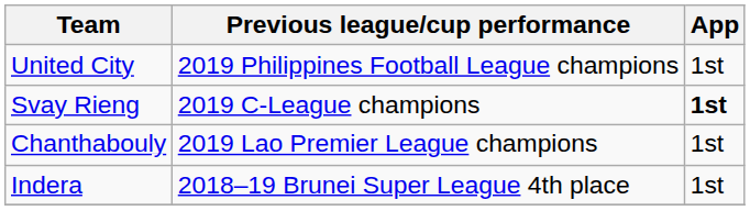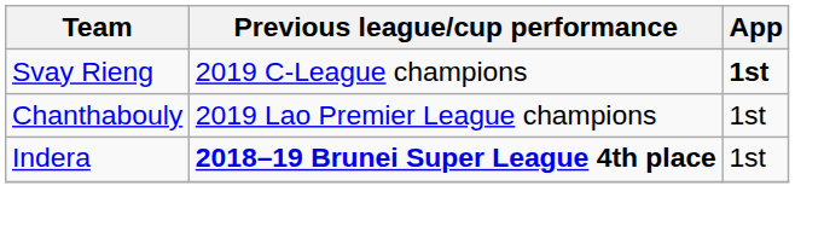 <table class="wikitable">
 <tr>
 <th>Team</th>
 <th>Previous league/cup performance</th>
 <th>App </th>
-</tr>
-<tr>
-<td> <a href='#'>United City</a></td>
-<td><a href='#'>2019 Philippines Football League</a> champions</td>
-<td>1st</td>
 </tr>
 <tr>
 <td> <a href='#'>Svay Rieng</a></td>
 <td><a href='#'>2019 C-League</a> champions</td>
 <td><strong>1st</strong></td>
 </tr>
 <tr>
 <td> <a href='#'>Chanthabouly</a></td>
 <td><a href='#'>2019 Lao Premier League</a> champions</td>
 <td>1st</td>
 </tr>
 <tr>
 <td> <a href='#'>Indera</a></td>
-<td><a href='#'>2018–19 Brunei Super League</a> 4th place</td>
+<td><strong><a href='#'>2018–19 Brunei Super League</a> 4th place</strong></td>
 <td>1st</td>
 </tr>
 <tr>
 </tr>
 </table>
